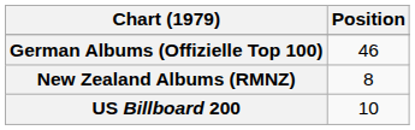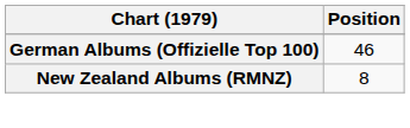 <table class="wikitable sortable plainrowheaders" style="text-align:center">
 <tr>
 <th scope="col">Chart (1979)</th>
 <th scope="col">Position</th>
 </tr>
 <tr>
 </tr>
 <tr>
 <th scope="row">German Albums (Offizielle Top 100)</th>
 <td>46</td>
 </tr>
 <tr>
 <th scope="row">New Zealand Albums (RMNZ)</th>
 <td>8</td>
 </tr>
-<tr>
-<th scope="row">US <em>Billboard</em> 200</th>
-<td>10</td>
-</tr>
 </table>
